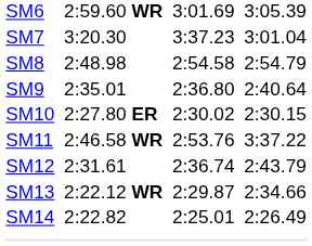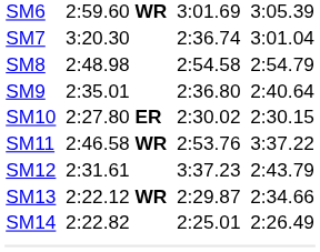 <table>
 <tr>
 <td><a href='#'>SM6</a></td>
 <td></td>
 <td>2:59.60 <strong>WR</strong></td>
 <td></td>
 <td>3:01.69</td>
 <td></td>
 <td>3:05.39</td>
 </tr>
 <tr>
 <td><a href='#'>SM7</a></td>
 <td></td>
 <td>3:20.30</td>
 <td></td>
-<td>3:37.23</td>
+<td>2:36.74</td>
 <td></td>
 <td>3:01.04</td>
 </tr>
 <tr>
 <td><a href='#'>SM8</a></td>
 <td></td>
 <td>2:48.98</td>
 <td></td>
 <td>2:54.58</td>
 <td></td>
 <td>2:54.79</td>
 </tr>
 <tr>
 <td><a href='#'>SM9</a></td>
 <td></td>
 <td>2:35.01</td>
 <td></td>
 <td>2:36.80</td>
 <td></td>
 <td>2:40.64</td>
 </tr>
 <tr>
 <td><a href='#'>SM10</a></td>
 <td></td>
 <td>2:27.80 <strong>ER</strong></td>
 <td></td>
 <td>2:30.02</td>
 <td></td>
 <td>2:30.15</td>
 </tr>
 <tr>
 <td><a href='#'>SM11</a></td>
 <td></td>
 <td>2:46.58 <strong>WR</strong></td>
 <td></td>
 <td>2:53.76</td>
 <td></td>
 <td>3:37.22</td>
 </tr>
 <tr>
 <td><a href='#'>SM12</a></td>
 <td></td>
 <td>2:31.61</td>
 <td></td>
-<td>2:36.74</td>
+<td>3:37.23</td>
 <td></td>
 <td>2:43.79</td>
 </tr>
 <tr>
 <td><a href='#'>SM13</a></td>
 <td></td>
 <td>2:22.12 <strong>WR</strong></td>
 <td></td>
 <td>2:29.87</td>
 <td></td>
 <td>2:34.66</td>
 </tr>
 <tr>
 <td><a href='#'>SM14</a></td>
 <td></td>
 <td>2:22.82</td>
 <td></td>
 <td>2:25.01</td>
 <td></td>
 <td>2:26.49</td>
 </tr>
 <tr>
 <td colspan=7></td>
 </tr>
 <tr>
 </tr>
 <tr bgcolor= e8e8e8>
 <td colspan=7></td>
 </tr>
 </table>
